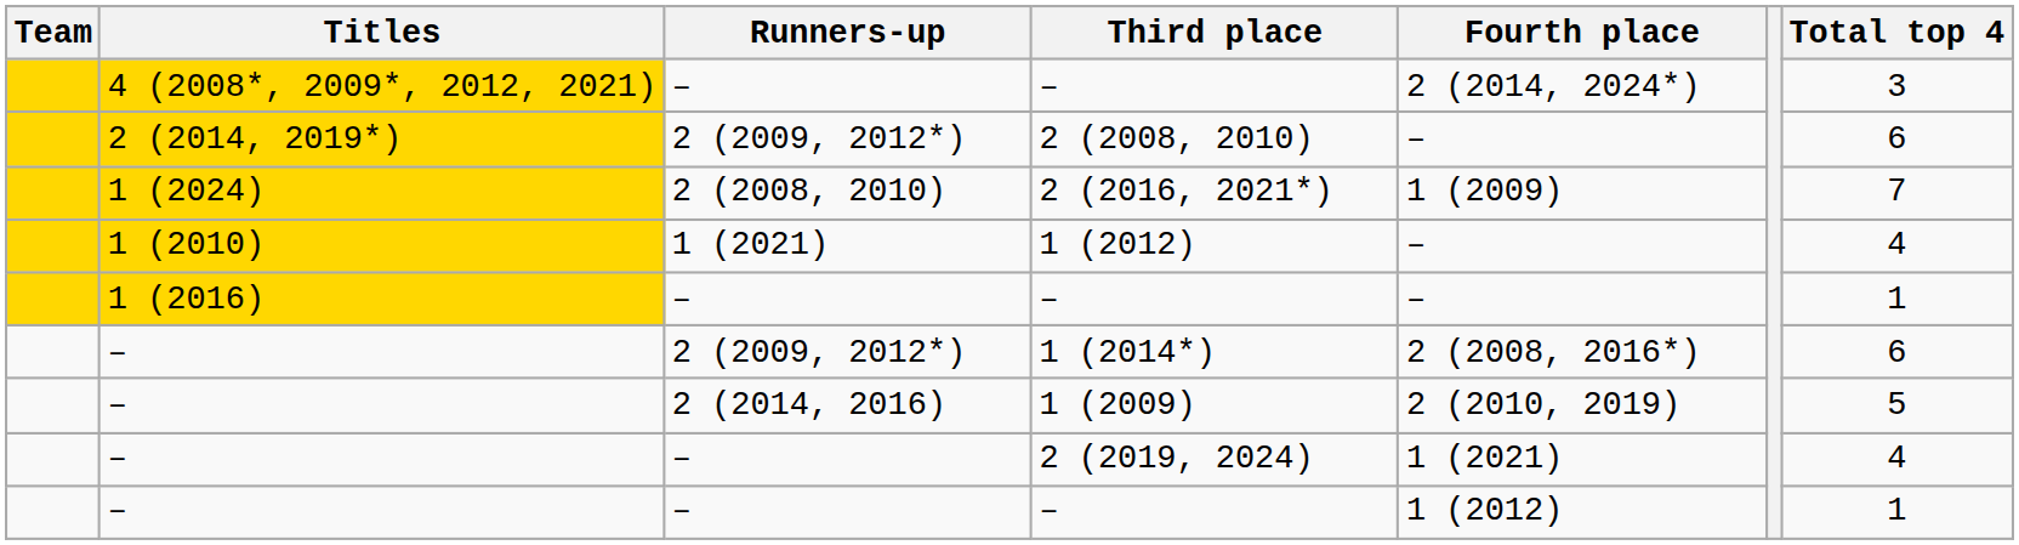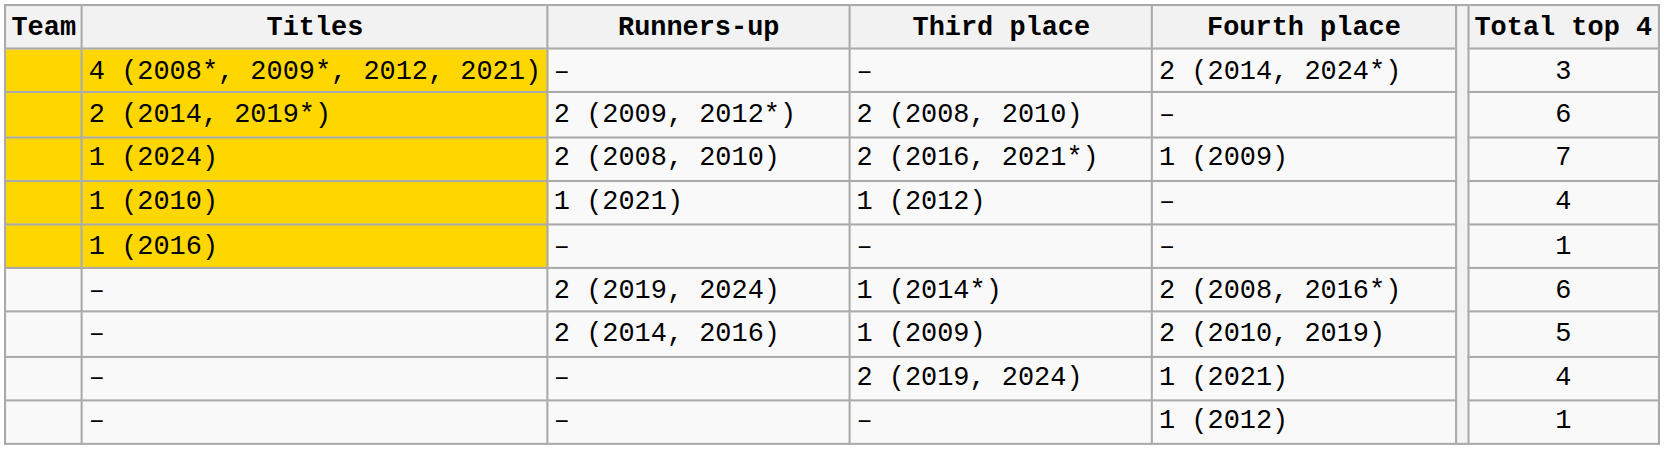 <table class="wikitable">
 <tr>
 <th>Team</th>
 <th>Titles</th>
 <th width=140>Runners-up</th>
 <th width=140>Third place</th>
 <th width=140>Fourth place</th>
 <th rowspan=10></th>
 <th>Total top 4</th>
 </tr>
 <tr>
 <td bgcolor=gold></td>
 <td bgcolor=gold>4 (2008*, 2009*, 2012, 2021)</td>
 <td>–</td>
 <td>–</td>
 <td>2 (2014, 2024*)</td>
 <td align=center>3</td>
 </tr>
 <tr>
 <td bgcolor=gold></td>
 <td bgcolor=gold>2 (2014, 2019*)</td>
 <td>2 (2009, 2012*)</td>
 <td>2 (2008, 2010)</td>
 <td>–</td>
 <td align=center>6</td>
 </tr>
 <tr>
 <td bgcolor=gold></td>
 <td bgcolor=gold>1 (2024)</td>
 <td>2 (2008, 2010)</td>
 <td>2 (2016, 2021*)</td>
 <td>1 (2009)</td>
 <td align=center>7</td>
 </tr>
 <tr>
 <td bgcolor=gold></td>
 <td bgcolor=gold>1 (2010)</td>
 <td>1 (2021)</td>
 <td>1 (2012)</td>
 <td>–</td>
 <td align=center>4</td>
 </tr>
 <tr>
 <td bgcolor=gold></td>
 <td bgcolor=gold>1 (2016)</td>
 <td>–</td>
 <td>–</td>
 <td>–</td>
 <td align=center>1</td>
 </tr>
 <tr>
 <td></td>
 <td>–</td>
-<td>2 (2009, 2012*)</td>
+<td>2 (2019, 2024)</td>
 <td>1 (2014*)</td>
 <td>2 (2008, 2016*)</td>
 <td align=center>6</td>
 </tr>
 <tr>
 <td></td>
 <td>–</td>
 <td>2 (2014, 2016)</td>
 <td>1 (2009)</td>
 <td>2 (2010, 2019)</td>
 <td align=center>5</td>
 </tr>
 <tr>
 <td></td>
 <td>–</td>
 <td>–</td>
 <td>2 (2019, 2024)</td>
 <td>1 (2021)</td>
 <td align=center>4</td>
 </tr>
 <tr>
 <td></td>
 <td>–</td>
 <td>–</td>
 <td>–</td>
 <td>1 (2012)</td>
 <td align=center>1</td>
 </tr>
 </table>
